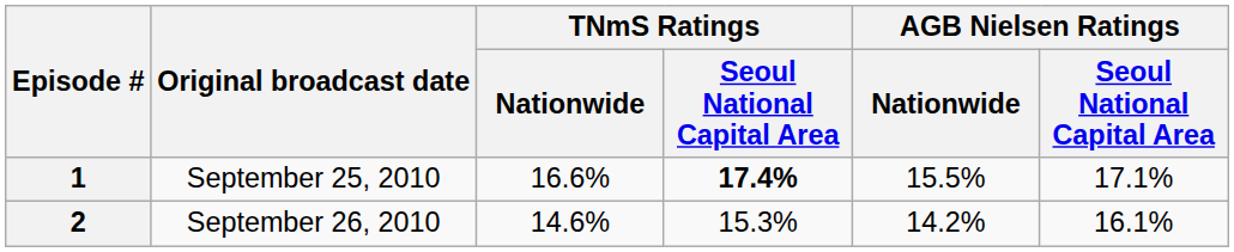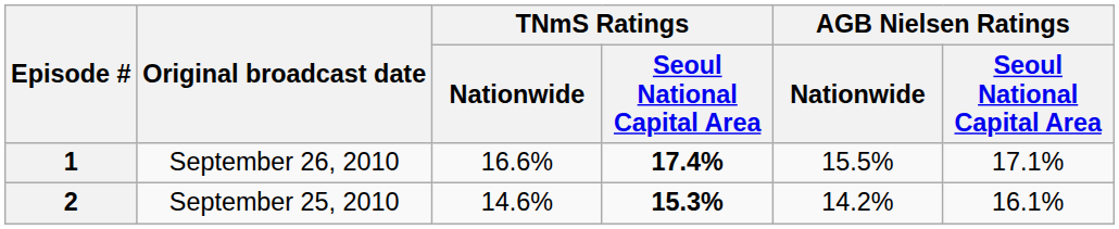 <table class=wikitable style="text-align:center">
 <tr>
 <th rowspan="2">Episode #</th>
 <th rowspan="2">Original broadcast date</th>
 <th colspan="2">TNmS Ratings</th>
 <th colspan="2">AGB Nielsen Ratings</th>
 </tr>
 <tr>
 <th width=100>Nationwide</th>
 <th width=100><a href='#'>Seoul National Capital Area</a></th>
 <th width=100>Nationwide</th>
 <th width=100><a href='#'>Seoul National Capital Area</a></th>
 </tr>
 <tr>
 <th>1</th>
-<td>September 25, 2010</td>
+<td>September 26, 2010</td>
 <td>16.6%</td>
 <td><strong>17.4%</strong></td>
 <td>15.5%</td>
 <td>17.1%</td>
 </tr>
 <tr>
 <th>2</th>
-<td>September 26, 2010</td>
+<td>September 25, 2010</td>
 <td>14.6%</td>
-<td>15.3%</td>
+<td><strong>15.3%</strong></td>
 <td>14.2%</td>
 <td>16.1%</td>
 </tr>
 </table>
